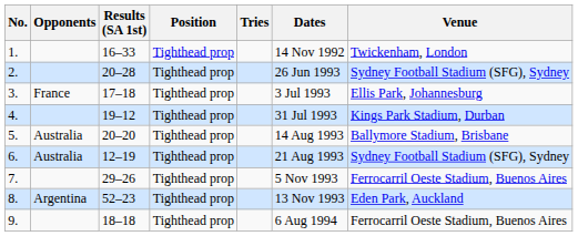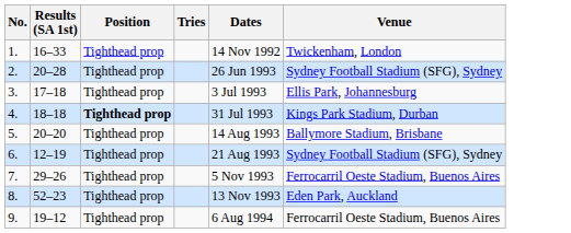 <table class="wikitable unsortable">
 <tr>
 <th>No.</th>
-<th>Opponents</th>
 <th>Results<br>(SA 1st)</th>
 <th>Position</th>
 <th>Tries</th>
 <th>Dates</th>
 <th>Venue</th>
 </tr>
 <tr>
 <td>1.</td>
-<td></td>
 <td>16–33</td>
 <td><a href='#'>Tighthead prop</a></td>
 <td></td>
 <td>14 Nov 1992</td>
 <td><a href='#'>Twickenham</a>, <a href='#'>London</a></td>
 </tr>
 <tr style="background: #D0E6FF;">
 <td>2.</td>
-<td></td>
 <td>20–28</td>
 <td>Tighthead prop</td>
 <td></td>
 <td>26 Jun 1993</td>
 <td><a href='#'>Sydney Football Stadium</a> (SFG), <a href='#'>Sydney</a></td>
 </tr>
 <tr>
 <td>3.</td>
-<td> France</td>
 <td>17–18</td>
 <td>Tighthead prop</td>
 <td></td>
 <td>3 Jul 1993</td>
 <td><a href='#'>Ellis Park</a>, <a href='#'>Johannesburg</a></td>
 </tr>
 <tr style="background: #D0E6FF;">
 <td>4.</td>
-<td></td>
-<td>19–12</td>
-<td>Tighthead prop</td>
+<td>18–18</td>
+<td><strong>Tighthead prop</strong></td>
 <td></td>
 <td>31 Jul 1993</td>
 <td><a href='#'>Kings Park Stadium</a>, <a href='#'>Durban</a></td>
 </tr>
 <tr>
 <td>5.</td>
-<td> Australia</td>
 <td>20–20</td>
 <td>Tighthead prop</td>
 <td></td>
 <td>14 Aug 1993</td>
 <td><a href='#'>Ballymore Stadium</a>, <a href='#'>Brisbane</a></td>
 </tr>
 <tr style="background: #D0E6FF;">
 <td>6.</td>
-<td> Australia</td>
 <td>12–19</td>
 <td>Tighthead prop</td>
 <td></td>
 <td>21 Aug 1993</td>
 <td><a href='#'>Sydney Football Stadium</a> (SFG), Sydney</td>
 </tr>
 <tr>
 <td>7.</td>
-<td></td>
 <td>29–26</td>
 <td>Tighthead prop</td>
 <td></td>
 <td>5 Nov 1993</td>
 <td><a href='#'>Ferrocarril Oeste Stadium</a>, <a href='#'>Buenos Aires</a></td>
 </tr>
 <tr style="background: #D0E6FF;">
 <td>8.</td>
-<td> Argentina</td>
 <td>52–23</td>
 <td>Tighthead prop</td>
 <td></td>
 <td>13 Nov 1993</td>
 <td><a href='#'>Eden Park</a>, <a href='#'>Auckland</a></td>
 </tr>
 <tr>
 <td>9.</td>
-<td></td>
-<td>18–18</td>
+<td>19–12</td>
 <td>Tighthead prop</td>
 <td></td>
 <td>6 Aug 1994</td>
 <td>Ferrocarril Oeste Stadium, Buenos Aires</td>
 </tr>
 </table>
